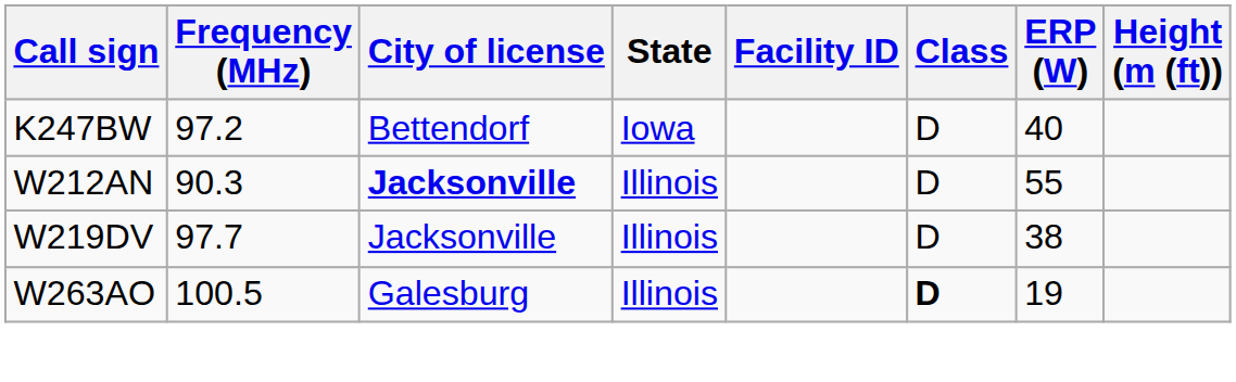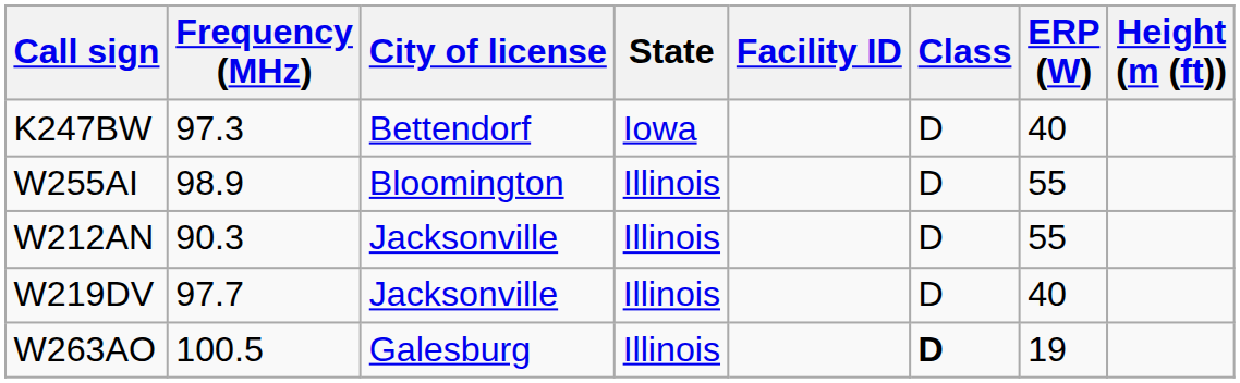 <table class="wikitable sortable">
 <tr>
 <th><a href='#'>Call sign</a></th>
 <th data-sort-type="number"><a href='#'>Frequency</a><br>(<a href='#'>MHz</a>)</th>
 <th><a href='#'>City of license</a></th>
 <th>State</th>
 <th data-sort-type="number"><a href='#'>Facility ID</a></th>
 <th><a href='#'>Class</a></th>
 <th data-sort-type="number"><a href='#'>ERP</a><br>(<a href='#'>W</a>)</th>
 <th data-sort-type="number"><a href='#'>Height</a><br>(<a href='#'>m</a> (<a href='#'>ft</a>))</th>
 </tr>
 <tr>
 <td>K247BW</td>
-<td>97.2</td>
+<td>97.3</td>
 <td><a href='#'>Bettendorf</a></td>
 <td><a href='#'>Iowa</a></td>
 <td></td>
 <td>D</td>
 <td>40</td>
 <td></td>
 </tr>
 <tr>
+<td>W255AI</td>
+<td>98.9</td>
+<td><a href='#'>Bloomington</a></td>
+<td><a href='#'>Illinois</a></td>
+<td></td>
+<td>D</td>
+<td>55</td>
+<td></td>
+</tr>
+<tr>
 <td>W212AN</td>
 <td>90.3</td>
-<td><strong><a href='#'>Jacksonville</a></strong></td>
+<td><a href='#'>Jacksonville</a></td>
 <td><a href='#'>Illinois</a></td>
 <td></td>
 <td>D</td>
 <td>55</td>
 <td></td>
 </tr>
 <tr>
 <td>W219DV</td>
 <td>97.7</td>
 <td><a href='#'>Jacksonville</a></td>
 <td><a href='#'>Illinois</a></td>
 <td></td>
 <td>D</td>
-<td>38</td>
+<td>40</td>
 <td></td>
 </tr>
 <tr>
 <td>W263AO</td>
 <td>100.5</td>
 <td><a href='#'>Galesburg</a></td>
 <td><a href='#'>Illinois</a></td>
 <td></td>
 <td><strong>D</strong></td>
 <td>19</td>
 <td></td>
 </tr>
 </table>
